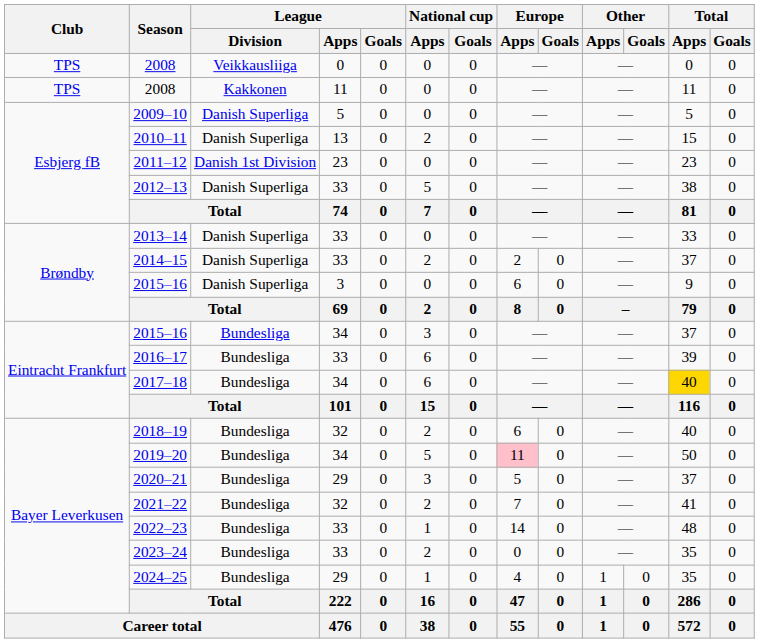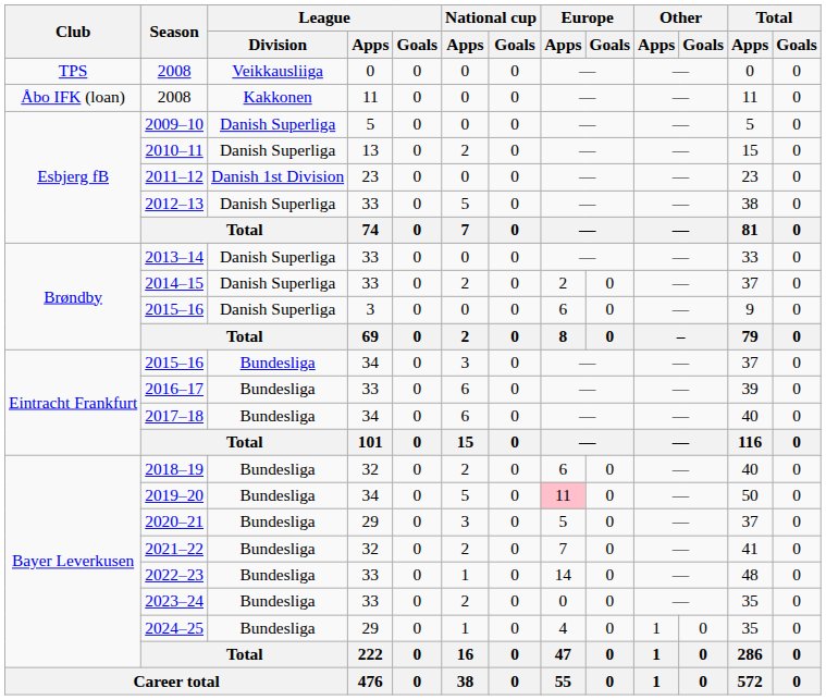 <table class="wikitable" style="text-align:center">
 <tr>
 <th rowspan="2">Club</th>
 <th rowspan="2">Season</th>
 <th colspan="3">League</th>
 <th colspan="2">National cup</th>
 <th colspan="2">Europe</th>
 <th colspan="2">Other</th>
 <th colspan="2">Total</th>
 </tr>
 <tr>
 <th>Division</th>
 <th>Apps</th>
 <th>Goals</th>
 <th>Apps</th>
 <th>Goals</th>
 <th>Apps</th>
 <th>Goals</th>
 <th>Apps</th>
 <th>Goals</th>
 <th>Apps</th>
 <th>Goals</th>
 </tr>
 <tr>
 <td><a href='#'>TPS</a></td>
 <td><a href='#'>2008</a></td>
 <td><a href='#'>Veikkausliiga</a></td>
 <td>0</td>
 <td>0</td>
 <td>0</td>
 <td>0</td>
 <td colspan="2">—</td>
 <td colspan="2">—</td>
 <td>0</td>
 <td>0</td>
 </tr>
 <tr>
-<td><a href='#'>TPS</a></td>
+<td><a href='#'>Åbo IFK</a> (loan)</td>
 <td>2008</td>
 <td><a href='#'>Kakkonen</a></td>
 <td>11</td>
 <td>0</td>
 <td>0</td>
 <td>0</td>
 <td colspan="2">—</td>
 <td colspan="2">—</td>
 <td>11</td>
 <td>0</td>
 </tr>
 <tr>
 <td rowspan="5"><a href='#'>Esbjerg fB</a></td>
 <td><a href='#'>2009–10</a></td>
 <td><a href='#'>Danish Superliga</a></td>
 <td>5</td>
 <td>0</td>
 <td>0</td>
 <td>0</td>
 <td colspan="2">—</td>
 <td colspan="2">—</td>
 <td>5</td>
 <td>0</td>
 </tr>
 <tr>
 <td><a href='#'>2010–11</a></td>
 <td>Danish Superliga</td>
 <td>13</td>
 <td>0</td>
 <td>2</td>
 <td>0</td>
 <td colspan="2">—</td>
 <td colspan="2">—</td>
 <td>15</td>
 <td>0</td>
 </tr>
 <tr>
 <td><a href='#'>2011–12</a></td>
 <td><a href='#'>Danish 1st Division</a></td>
 <td>23</td>
 <td>0</td>
 <td>0</td>
 <td>0</td>
 <td colspan="2">—</td>
 <td colspan="2">—</td>
 <td>23</td>
 <td>0</td>
 </tr>
 <tr>
 <td><a href='#'>2012–13</a></td>
 <td>Danish Superliga</td>
 <td>33</td>
 <td>0</td>
 <td>5</td>
 <td>0</td>
 <td colspan="2">—</td>
 <td colspan="2">—</td>
 <td>38</td>
 <td>0</td>
 </tr>
 <tr>
 <th colspan="2">Total</th>
 <th>74</th>
 <th>0</th>
 <th>7</th>
 <th>0</th>
 <th colspan="2">—</th>
 <th colspan="2">—</th>
 <th>81</th>
 <th>0</th>
 </tr>
 <tr>
 <td rowspan="4"><a href='#'>Brøndby</a></td>
 <td><a href='#'>2013–14</a></td>
 <td>Danish Superliga</td>
 <td>33</td>
 <td>0</td>
 <td>0</td>
 <td>0</td>
 <td colspan="2">—</td>
 <td colspan="2">—</td>
 <td>33</td>
 <td>0</td>
 </tr>
 <tr>
 <td><a href='#'>2014–15</a></td>
 <td>Danish Superliga</td>
 <td>33</td>
 <td>0</td>
 <td>2</td>
 <td>0</td>
 <td>2</td>
 <td>0</td>
 <td colspan="2">—</td>
 <td>37</td>
 <td>0</td>
 </tr>
 <tr>
 <td><a href='#'>2015–16</a></td>
 <td>Danish Superliga</td>
 <td>3</td>
 <td>0</td>
 <td>0</td>
 <td>0</td>
 <td>6</td>
 <td>0</td>
 <td colspan="2">—</td>
 <td>9</td>
 <td>0</td>
 </tr>
 <tr>
 <th colspan="2">Total</th>
 <th>69</th>
 <th>0</th>
 <th>2</th>
 <th>0</th>
 <th>8</th>
 <th>0</th>
 <th colspan=2>–</th>
 <th>79</th>
 <th>0</th>
 </tr>
 <tr>
 <td rowspan="4"><a href='#'>Eintracht Frankfurt</a></td>
 <td><a href='#'>2015–16</a></td>
 <td><a href='#'>Bundesliga</a></td>
 <td>34</td>
 <td>0</td>
 <td>3</td>
 <td>0</td>
 <td colspan="2">—</td>
 <td colspan="2">—</td>
 <td>37</td>
 <td>0</td>
 </tr>
 <tr>
 <td><a href='#'>2016–17</a></td>
 <td>Bundesliga</td>
 <td>33</td>
 <td>0</td>
 <td>6</td>
 <td>0</td>
 <td colspan="2">—</td>
 <td colspan="2">—</td>
 <td>39</td>
 <td>0</td>
 </tr>
 <tr>
 <td><a href='#'>2017–18</a></td>
 <td>Bundesliga</td>
 <td>34</td>
 <td>0</td>
 <td>6</td>
 <td>0</td>
 <td colspan="2">—</td>
 <td colspan="2">—</td>
-<td style="background: gold;">40</td>
+<td>40</td>
 <td>0</td>
 </tr>
 <tr>
 <th colspan="2">Total</th>
 <th>101</th>
 <th>0</th>
 <th>15</th>
 <th>0</th>
 <th colspan="2">—</th>
 <th colspan="2">—</th>
 <th>116</th>
 <th>0</th>
 </tr>
 <tr>
 <td rowspan="8"><a href='#'>Bayer Leverkusen</a></td>
 <td><a href='#'>2018–19</a></td>
 <td>Bundesliga</td>
 <td>32</td>
 <td>0</td>
 <td>2</td>
 <td>0</td>
 <td>6</td>
 <td>0</td>
 <td colspan="2">—</td>
 <td>40</td>
 <td>0</td>
 </tr>
 <tr>
 <td><a href='#'>2019–20</a></td>
 <td>Bundesliga</td>
 <td>34</td>
 <td>0</td>
 <td>5</td>
 <td>0</td>
 <td style="background: pink;">11</td>
 <td>0</td>
 <td colspan="2">—</td>
 <td>50</td>
 <td>0</td>
 </tr>
 <tr>
 <td><a href='#'>2020–21</a></td>
 <td>Bundesliga</td>
 <td>29</td>
 <td>0</td>
 <td>3</td>
 <td>0</td>
 <td>5</td>
 <td>0</td>
 <td colspan="2">—</td>
 <td>37</td>
 <td>0</td>
 </tr>
 <tr>
 <td><a href='#'>2021–22</a></td>
 <td>Bundesliga</td>
 <td>32</td>
 <td>0</td>
 <td>2</td>
 <td>0</td>
 <td>7</td>
 <td>0</td>
 <td colspan="2">—</td>
 <td>41</td>
 <td>0</td>
 </tr>
 <tr>
 <td><a href='#'>2022–23</a></td>
 <td>Bundesliga</td>
 <td>33</td>
 <td>0</td>
 <td>1</td>
 <td>0</td>
 <td>14</td>
 <td>0</td>
 <td colspan="2">—</td>
 <td>48</td>
 <td>0</td>
 </tr>
 <tr>
 <td><a href='#'>2023–24</a></td>
 <td>Bundesliga</td>
 <td>33</td>
 <td>0</td>
 <td>2</td>
 <td>0</td>
 <td>0</td>
 <td>0</td>
 <td colspan="2">—</td>
 <td>35</td>
 <td>0</td>
 </tr>
 <tr>
 <td><a href='#'>2024–25</a></td>
 <td>Bundesliga</td>
 <td>29</td>
 <td>0</td>
 <td>1</td>
 <td>0</td>
 <td>4</td>
 <td>0</td>
 <td>1</td>
 <td>0</td>
 <td>35</td>
 <td>0</td>
 </tr>
 <tr>
 <th colspan="2">Total</th>
 <th>222</th>
 <th>0</th>
 <th>16</th>
 <th>0</th>
 <th>47</th>
 <th>0</th>
 <th>1</th>
 <th>0</th>
 <th>286</th>
 <th>0</th>
 </tr>
 <tr>
 <th colspan="3">Career total</th>
 <th>476</th>
 <th>0</th>
 <th>38</th>
 <th>0</th>
 <th>55</th>
 <th>0</th>
 <th>1</th>
 <th>0</th>
 <th>572</th>
 <th>0</th>
 </tr>
 </table>
